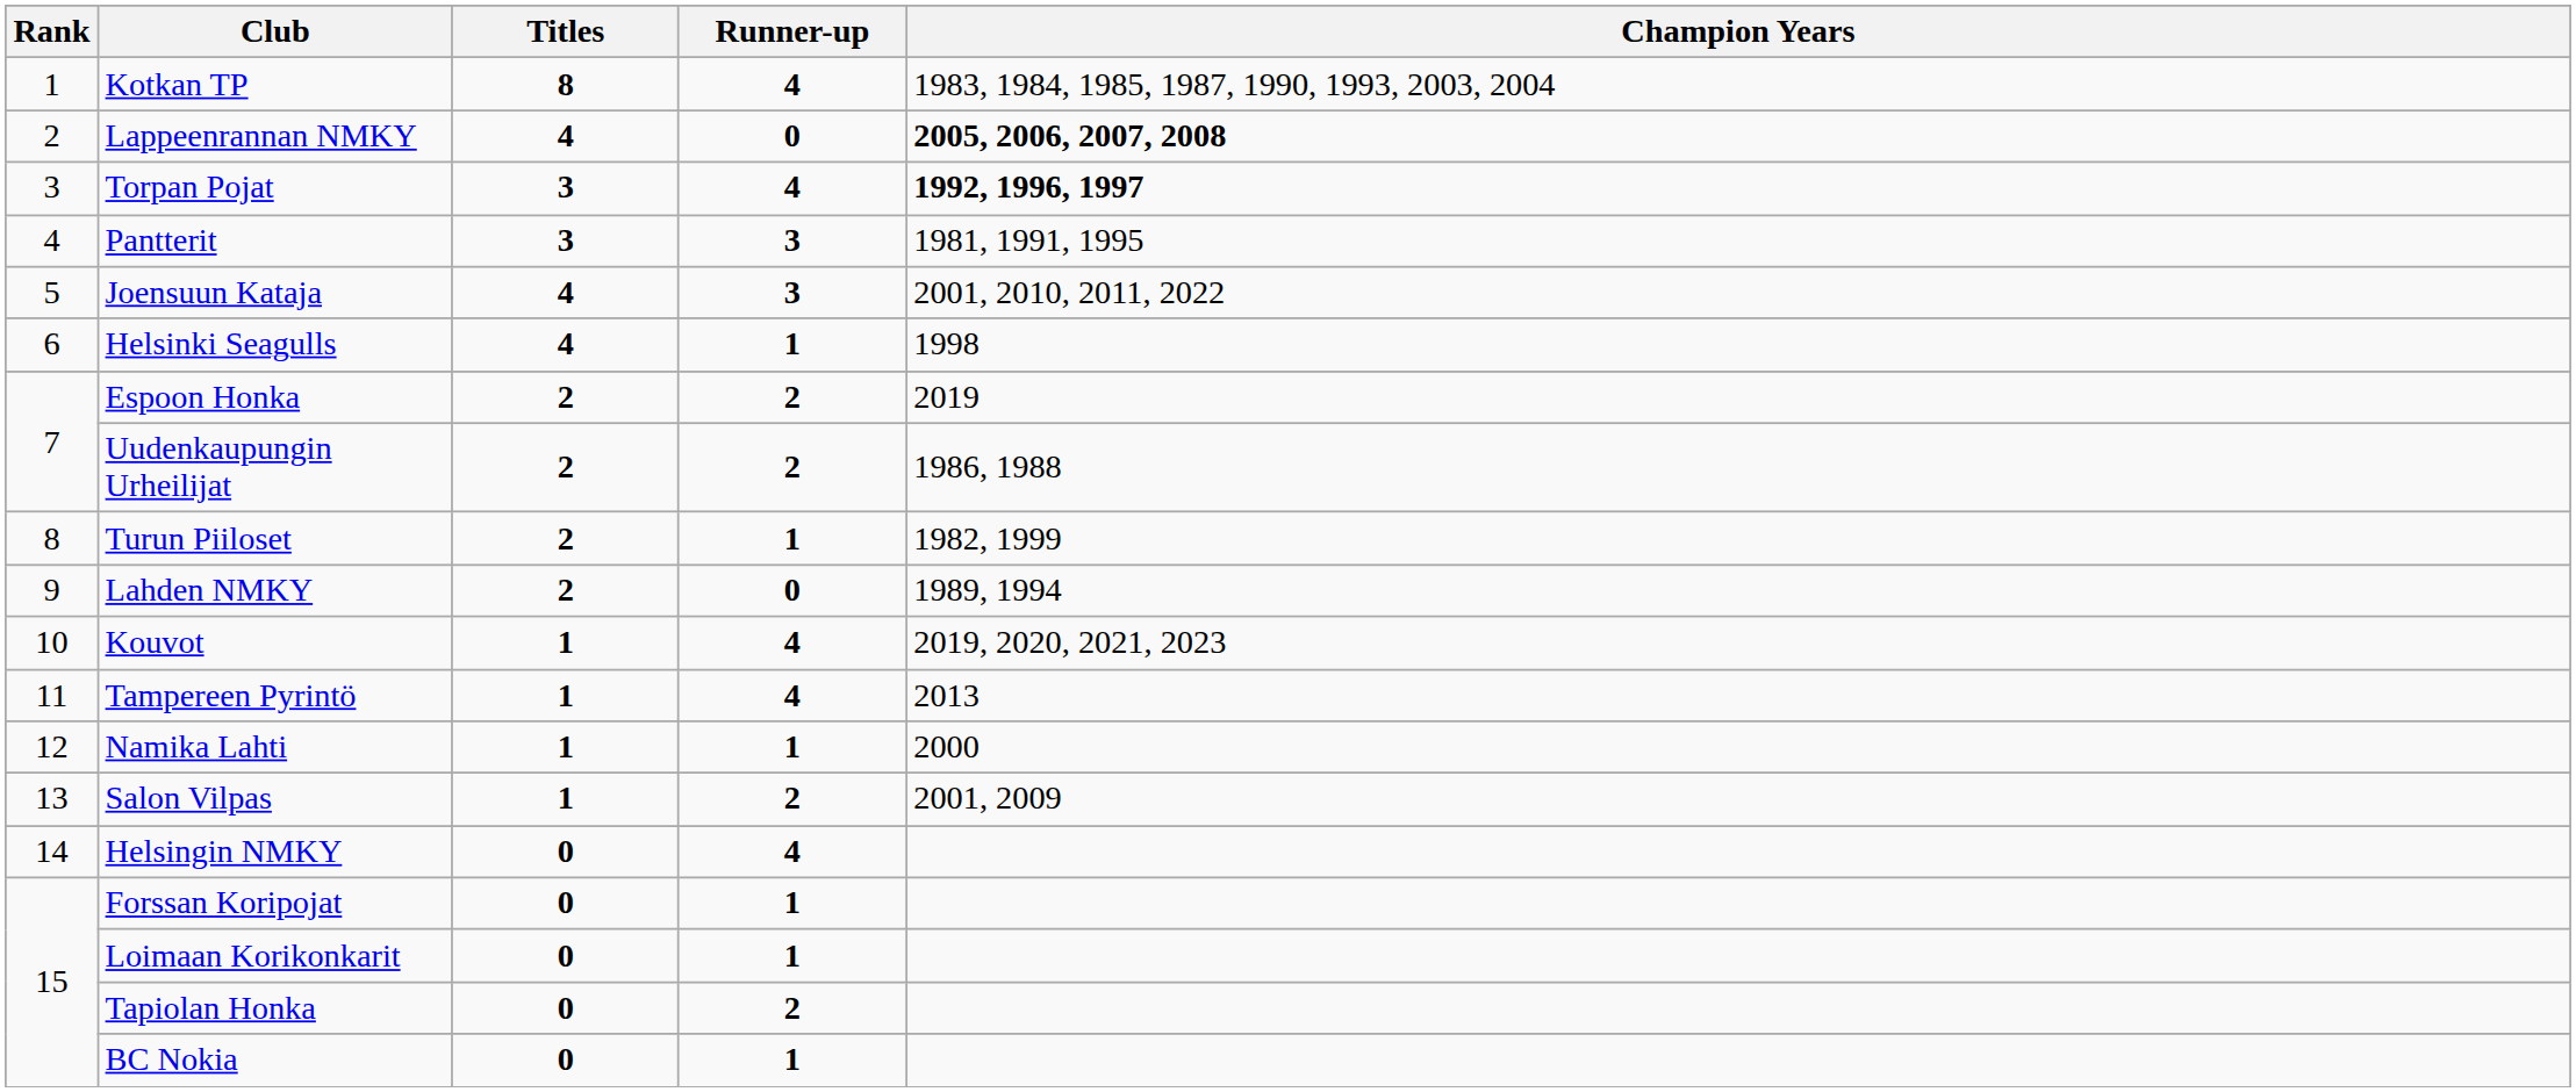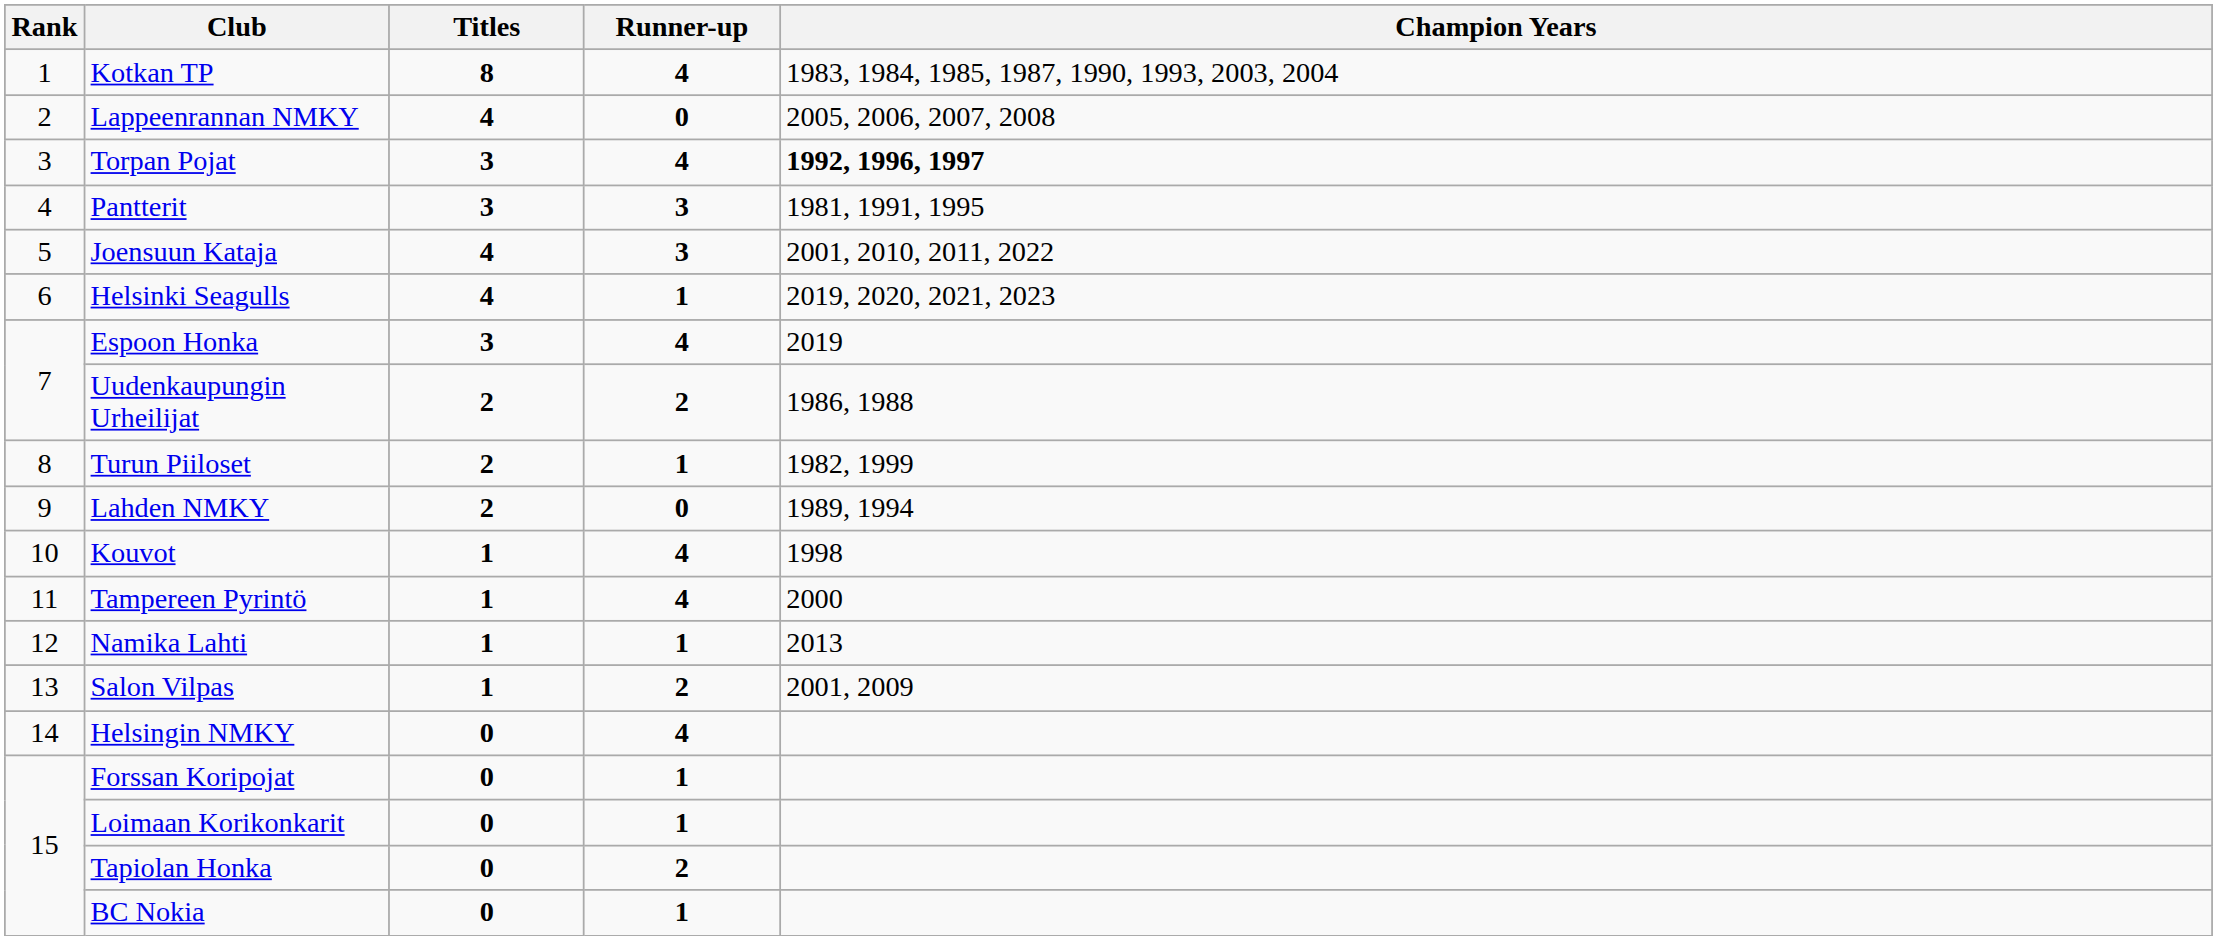 <table class="wikitable sortable">
 <tr>
 <th width=1%>Rank</th>
 <th width=14%>Club</th>
 <th width=9%>Titles</th>
 <th width=9%>Runner-up</th>
 <th width=67%>Champion Years</th>
 </tr>
 <tr>
 <td align=center>1</td>
 <td><a href='#'>Kotkan TP</a></td>
 <td align=center><strong>8</strong></td>
 <td align=center><strong>4</strong></td>
 <td>1983, 1984, 1985, 1987, 1990, 1993, 2003, 2004</td>
 </tr>
 <tr>
 <td align=center>2</td>
 <td><a href='#'>Lappeenrannan NMKY</a></td>
 <td align=center><strong>4</strong></td>
 <td align=center><strong>0</strong></td>
-<td><strong>2005, 2006, 2007, 2008</strong></td>
+<td>2005, 2006, 2007, 2008</td>
 </tr>
 <tr>
 <td align=center>3</td>
 <td><a href='#'>Torpan Pojat</a></td>
 <td align=center><strong>3</strong></td>
 <td align=center><strong>4</strong></td>
 <td><strong>1992, 1996, 1997</strong></td>
 </tr>
 <tr>
 <td align=center>4</td>
 <td><a href='#'>Pantterit</a></td>
 <td align=center><strong>3</strong></td>
 <td align=center><strong>3</strong></td>
 <td>1981, 1991, 1995</td>
 </tr>
 <tr>
 <td align=center>5</td>
 <td><a href='#'>Joensuun Kataja</a></td>
 <td align=center><strong>4</strong></td>
 <td align=center><strong>3</strong></td>
 <td>2001, 2010, 2011, 2022</td>
 </tr>
 <tr>
 <td align="center">6</td>
 <td><a href='#'>Helsinki Seagulls</a></td>
 <td align="center"><strong>4</strong></td>
 <td align="center"><strong>1</strong></td>
-<td>1998</td>
+<td>2019, 2020, 2021, 2023</td>
 </tr>
 <tr>
 <td rowspan="2" align="center">7</td>
 <td><a href='#'>Espoon Honka</a></td>
-<td align="center"><strong>2</strong></td>
-<td align="center"><strong>2</strong></td>
+<td align="center"><strong>3</strong></td>
+<td align="center"><strong>4</strong></td>
 <td>2019</td>
 </tr>
 <tr>
 <td><a href='#'>Uudenkaupungin Urheilijat</a></td>
 <td align="center"><strong>2</strong></td>
 <td align="center"><strong>2</strong></td>
 <td>1986, 1988</td>
 </tr>
 <tr>
 <td align="center">8</td>
 <td><a href='#'>Turun Piiloset</a></td>
 <td align="center"><strong>2</strong></td>
 <td align="center"><strong>1</strong></td>
 <td>1982, 1999</td>
 </tr>
 <tr>
 <td align="center">9</td>
 <td><a href='#'>Lahden NMKY</a></td>
 <td align="center"><strong>2</strong></td>
 <td align="center"><strong>0</strong></td>
 <td>1989, 1994</td>
 </tr>
 <tr>
 <td align="center">10</td>
 <td><a href='#'>Kouvot</a></td>
 <td align="center"><strong>1</strong></td>
 <td align="center"><strong>4</strong></td>
-<td>2019, 2020, 2021, 2023</td>
+<td>1998</td>
 </tr>
 <tr>
 <td align="center">11</td>
 <td><a href='#'>Tampereen Pyrintö</a></td>
 <td align="center"><strong>1</strong></td>
 <td align="center"><strong>4</strong></td>
-<td>2013</td>
+<td>2000</td>
 </tr>
 <tr>
 <td align="center">12</td>
 <td><a href='#'>Namika Lahti</a></td>
 <td align="center"><strong>1</strong></td>
 <td align="center"><strong>1</strong></td>
-<td>2000</td>
+<td>2013</td>
 </tr>
 <tr>
 <td align="center">13</td>
 <td><a href='#'>Salon Vilpas</a></td>
 <td align="center"><strong>1</strong></td>
 <td align="center"><strong>2</strong></td>
 <td>2001, 2009</td>
 </tr>
 <tr>
 <td align="center">14</td>
 <td><a href='#'>Helsingin NMKY</a></td>
 <td align="center"><strong>0</strong></td>
 <td align="center"><strong>4</strong></td>
 <td></td>
 </tr>
 <tr>
 <td rowspan="4" align="center">15</td>
 <td><a href='#'>Forssan Koripojat</a></td>
 <td align="center"><strong>0</strong></td>
 <td align="center"><strong>1</strong></td>
 <td></td>
 </tr>
 <tr>
 <td><a href='#'>Loimaan Korikonkarit</a></td>
 <td align="center"><strong>0</strong></td>
 <td align="center"><strong>1</strong></td>
 <td></td>
 </tr>
 <tr>
 <td><a href='#'>Tapiolan Honka</a></td>
 <td align="center"><strong>0</strong></td>
 <td align="center"><strong>2</strong></td>
 <td></td>
 </tr>
 <tr>
 <td><a href='#'>BC Nokia</a></td>
 <td align="center"><strong>0</strong></td>
 <td align="center"><strong>1</strong></td>
 </tr>
 </table>
